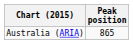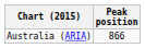 <table class="wikitable">
 <tr>
 <th align="left">Chart (2015)</th>
 <th align="left">Peak<br>position</th>
 </tr>
 <tr>
 <td align="left">Australia (<a href='#'>ARIA</a>)</td>
-<td style="text-align:center;">865</td>
+<td style="text-align:center;">866</td>
 </tr>
 </table>
